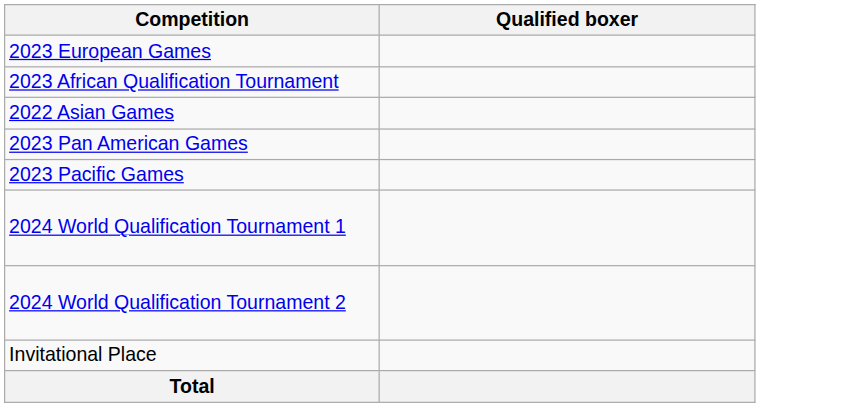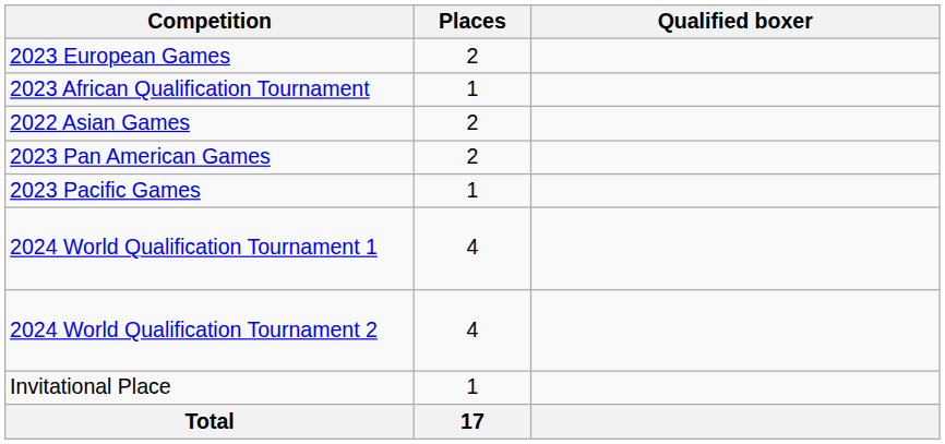 <table class = "wikitable">
 <tr>
 <th width=300>Competition</th>
+<th width=80>Places</th>
 <th width=300>Qualified boxer</th>
 </tr>
 <tr>
 <td><a href='#'> 2023 European Games</a></td>
+<td align="center">2</td>
 <td><br></td>
 </tr>
 <tr>
 <td><a href='#'>2023 African Qualification Tournament</a></td>
+<td align="center">1</td>
 <td></td>
 </tr>
 <tr>
 <td><a href='#'> 2022 Asian Games</a></td>
+<td align="center">2</td>
 <td><br></td>
 </tr>
 <tr>
 <td><a href='#'>2023 Pan American Games</a></td>
+<td align="center">2</td>
 <td><br></td>
 </tr>
 <tr>
 <td><a href='#'>2023 Pacific Games</a></td>
+<td align="center">1</td>
 <td></td>
 </tr>
 <tr>
 <td><a href='#'> 2024 World Qualification Tournament 1</a></td>
+<td align="center">4</td>
 <td><br> <br><br></td>
 </tr>
 <tr>
 <td><a href='#'>2024 World Qualification Tournament 2</a></td>
+<td align="center">4</td>
 <td><br><br><br></td>
 </tr>
 <tr>
 <td>Invitational Place</td>
+<td align="center">1</td>
 <td></td>
 </tr>
 <tr>
 <th>Total</th>
+<th>17</th>
 <th></th>
 </tr>
 </table>
